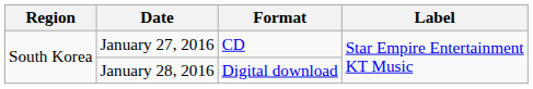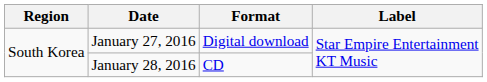 <table class="wikitable">
 <tr>
 <th>Region</th>
 <th>Date</th>
 <th>Format</th>
 <th>Label</th>
 </tr>
 <tr>
 <td rowspan="2">South Korea</td>
 <td>January 27, 2016</td>
-<td><a href='#'>CD</a></td>
+<td><a href='#'>Digital download</a></td>
 <td rowspan="2"><a href='#'>Star Empire Entertainment</a> <br> <a href='#'>KT Music</a></td>
 </tr>
 <tr>
 <td>January 28, 2016</td>
-<td><a href='#'>Digital download</a></td>
+<td><a href='#'>CD</a></td>
 </tr>
 </table>
